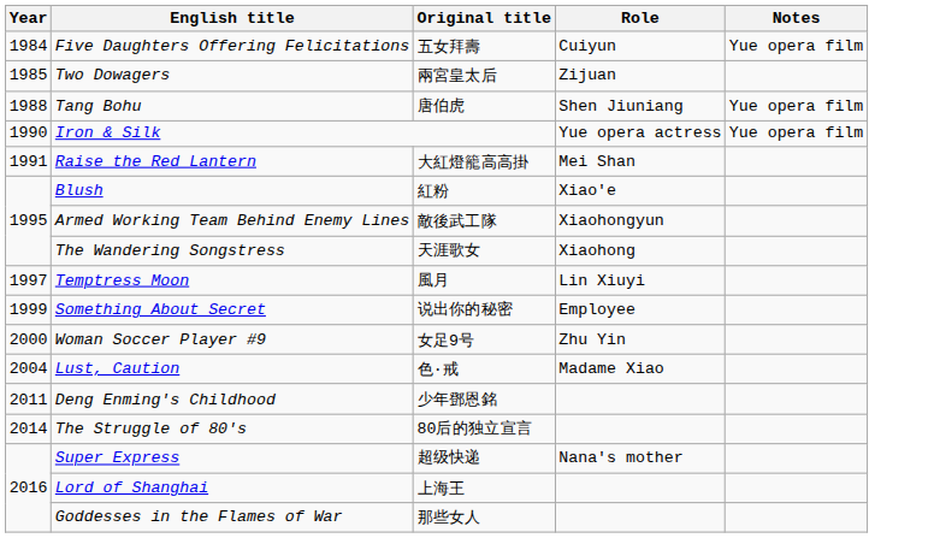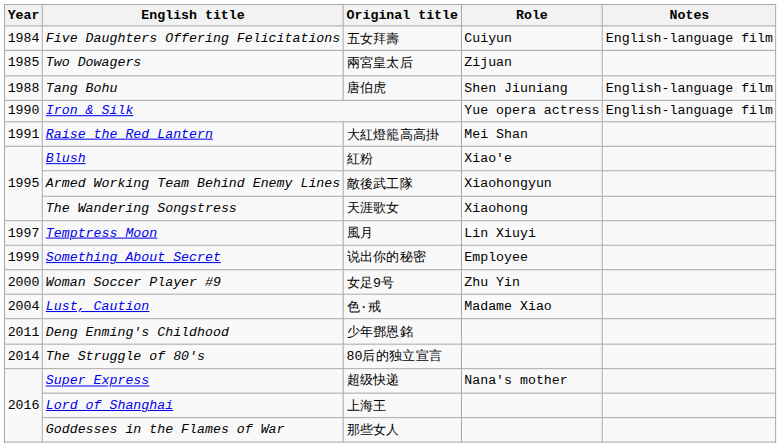 <table class="wikitable sortable">
 <tr>
 <th>Year</th>
 <th>English title</th>
 <th>Original title</th>
 <th>Role</th>
 <th class="unsortable">Notes</th>
 </tr>
 <tr>
 <td>1984</td>
 <td><em>Five Daughters Offering Felicitations</em></td>
 <td>五女拜壽</td>
 <td>Cuiyun</td>
-<td>Yue opera film</td>
+<td>English-language film</td>
 </tr>
 <tr>
 <td>1985</td>
 <td><em>Two Dowagers</em></td>
 <td>兩宮皇太后</td>
 <td>Zijuan</td>
 <td></td>
 </tr>
 <tr>
 <td>1988</td>
 <td><em>Tang Bohu</em></td>
 <td>唐伯虎</td>
 <td>Shen Jiuniang</td>
-<td>Yue opera film</td>
+<td>English-language film</td>
 </tr>
 <tr>
 <td>1990</td>
 <td colspan=2><em><a href='#'>Iron & Silk</a></em></td>
 <td>Yue opera actress</td>
-<td>Yue opera film</td>
+<td>English-language film</td>
 </tr>
 <tr>
 <td>1991</td>
 <td><em><a href='#'>Raise the Red Lantern</a></em></td>
 <td>大紅燈籠高高掛</td>
 <td>Mei Shan</td>
 <td></td>
 </tr>
 <tr>
 <td rowspan=3>1995</td>
 <td><em><a href='#'>Blush</a></em></td>
 <td>紅粉</td>
 <td>Xiao'e</td>
 <td></td>
 </tr>
 <tr>
 <td><em>Armed Working Team Behind Enemy Lines</em></td>
 <td>敵後武工隊</td>
 <td>Xiaohongyun</td>
 <td></td>
 </tr>
 <tr>
 <td><em>The Wandering Songstress</em></td>
 <td>天涯歌女</td>
 <td>Xiaohong</td>
 <td></td>
 </tr>
 <tr>
 <td>1997</td>
 <td><em><a href='#'>Temptress Moon</a></em></td>
 <td>風月</td>
 <td>Lin Xiuyi</td>
 <td></td>
 </tr>
 <tr>
 <td>1999</td>
 <td><em><a href='#'>Something About Secret</a></em></td>
 <td>说出你的秘密</td>
 <td>Employee</td>
 <td></td>
 </tr>
 <tr>
 <td>2000</td>
 <td><em>Woman Soccer Player #9</em></td>
 <td>女足9号</td>
 <td>Zhu Yin</td>
 <td></td>
 </tr>
 <tr>
 <td>2004</td>
 <td><em><a href='#'>Lust, Caution</a></em></td>
 <td>色·戒</td>
 <td>Madame Xiao</td>
 <td></td>
 </tr>
 <tr>
 <td>2011</td>
 <td><em>Deng Enming's Childhood</em></td>
 <td>少年鄧恩銘</td>
 <td></td>
 <td></td>
 </tr>
 <tr>
 <td>2014</td>
 <td><em>The Struggle of 80's</em></td>
 <td>80后的独立宣言</td>
 <td></td>
 <td></td>
 </tr>
 <tr>
 <td rowspan=3>2016</td>
 <td><em><a href='#'>Super Express</a></em></td>
 <td>超级快递</td>
 <td>Nana's mother</td>
 <td></td>
 </tr>
 <tr>
 <td><em><a href='#'>Lord of Shanghai</a></em></td>
 <td>上海王</td>
 <td></td>
 <td></td>
 </tr>
 <tr>
 <td><em>Goddesses in the Flames of War</em></td>
 <td>那些女人</td>
 <td></td>
 <td></td>
 </tr>
 </table>
